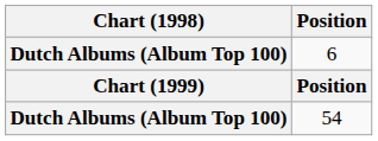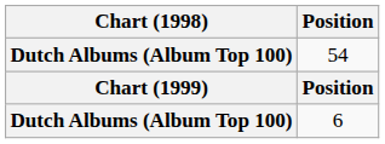 <table class="wikitable plainrowheaders" style="text-align:center;">
 <tr>
 <th>Chart (1998)</th>
 <th>Position</th>
 </tr>
 <tr>
 <th scope="row">Dutch Albums (Album Top 100)</th>
-<td>6</td>
+<td>54</td>
 </tr>
 <tr>
 <th>Chart (1999)</th>
 <th>Position</th>
 </tr>
 <tr>
 <th scope="row">Dutch Albums (Album Top 100)</th>
-<td>54</td>
+<td>6</td>
 </tr>
 </table>
